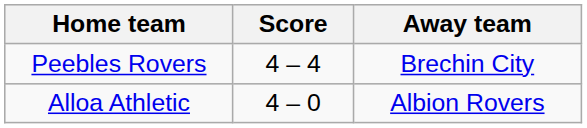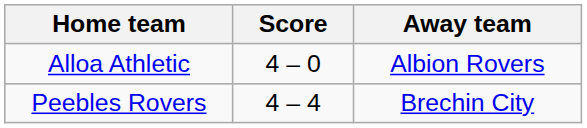 <table class="wikitable" style="text-align: center">
 <tr>
 <th width=140>Home team</th>
 <th width=70>Score</th>
 <th width=140>Away team</th>
 </tr>
 <tr>
+<td><a href='#'>Alloa Athletic</a></td>
+<td>4 – 0</td>
+<td><a href='#'>Albion Rovers</a></td>
+</tr>
+<tr>
 <td><a href='#'>Peebles Rovers</a></td>
 <td>4 – 4</td>
 <td><a href='#'>Brechin City</a></td>
 </tr>
-<tr>
-<td><a href='#'>Alloa Athletic</a></td>
-<td>4 – 0</td>
-<td><a href='#'>Albion Rovers</a></td>
-</tr>
 </table>
